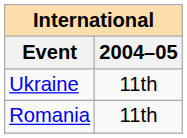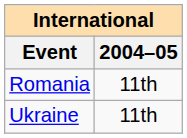 <table class="wikitable" style="text-align:center">
 <tr>
 <th style="background-color: #ffdead; " colspan=2 align=center>International</th>
 </tr>
 <tr>
 <th>Event</th>
 <th>2004–05</th>
 </tr>
 <tr>
+<td align=left> <a href='#'>Romania</a></td>
+<td>11th</td>
+</tr>
+<tr>
 <td align=left> <a href='#'>Ukraine</a></td>
 <td>11th</td>
 </tr>
-<tr>
-<td align=left> <a href='#'>Romania</a></td>
-<td>11th</td>
-</tr>
 </table>
